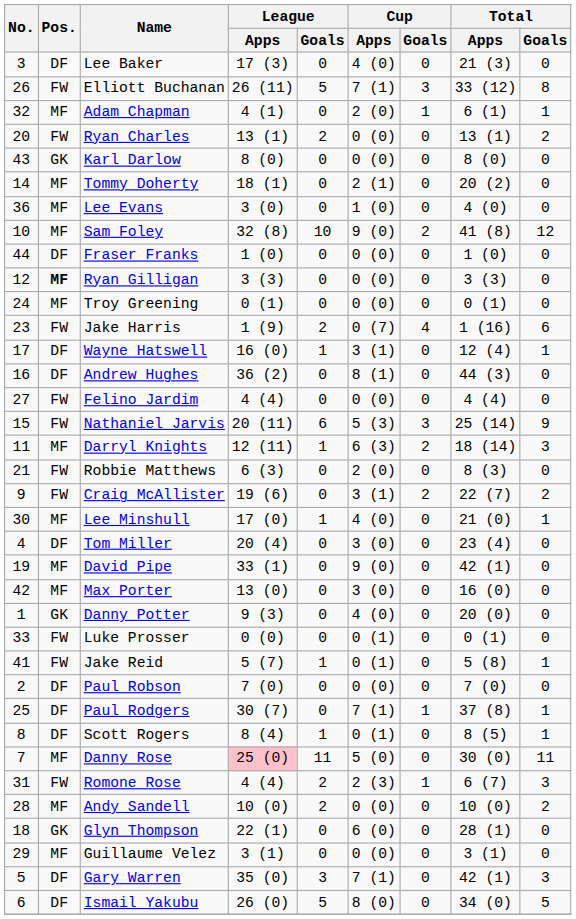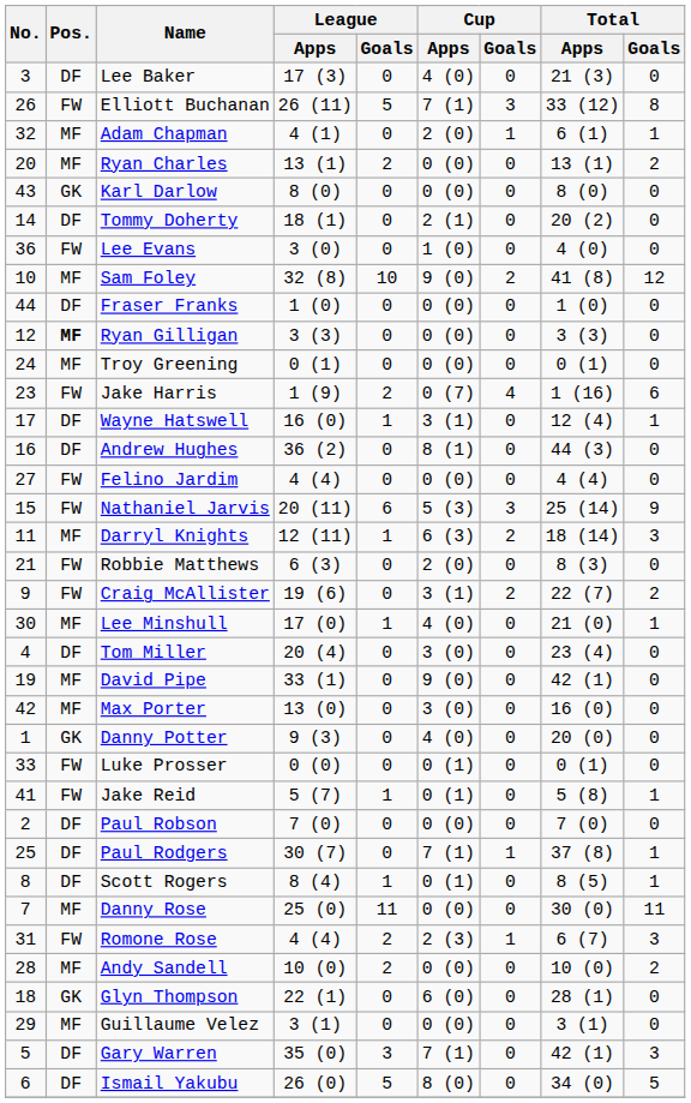 <table class="wikitable" style="text-align:center">
 <tr>
 <th rowspan="2">No.</th>
 <th rowspan="2">Pos.</th>
 <th rowspan="2">Name</th>
 <th colspan="2" width="85">League</th>
 <th colspan="2" width="85">Cup</th>
 <th colspan="2" width="85">Total</th>
 </tr>
 <tr>
 <th>Apps</th>
 <th>Goals</th>
 <th>Apps</th>
 <th>Goals</th>
 <th>Apps</th>
 <th>Goals</th>
 </tr>
 <tr>
 <td>3</td>
 <td>DF</td>
 <td align="left"> Lee Baker</td>
 <td>17 (3)</td>
 <td>0</td>
 <td>4 (0)</td>
 <td>0</td>
 <td>21 (3)</td>
 <td>0</td>
 </tr>
 <tr>
 <td>26</td>
 <td>FW</td>
 <td align="left"> Elliott Buchanan</td>
 <td>26 (11)</td>
 <td>5</td>
 <td>7 (1)</td>
 <td>3</td>
 <td>33 (12)</td>
 <td>8</td>
 </tr>
 <tr>
 <td>32</td>
 <td>MF</td>
 <td align="left"> <a href='#'>Adam Chapman</a></td>
 <td>4 (1)</td>
 <td>0</td>
 <td>2 (0)</td>
 <td>1</td>
 <td>6 (1)</td>
 <td>1</td>
 </tr>
 <tr>
 <td>20</td>
-<td>FW</td>
+<td>MF</td>
 <td align="left"> <a href='#'>Ryan Charles</a></td>
 <td>13 (1)</td>
 <td>2</td>
 <td>0 (0)</td>
 <td>0</td>
 <td>13 (1)</td>
 <td>2</td>
 </tr>
 <tr>
 <td>43</td>
 <td>GK</td>
 <td align="left"> <a href='#'>Karl Darlow</a></td>
 <td>8 (0)</td>
 <td>0</td>
 <td>0 (0)</td>
 <td>0</td>
 <td>8 (0)</td>
 <td>0</td>
 </tr>
 <tr>
 <td>14</td>
-<td>MF</td>
+<td>DF</td>
 <td align="left"> <a href='#'>Tommy Doherty</a></td>
 <td>18 (1)</td>
 <td>0</td>
 <td>2 (1)</td>
 <td>0</td>
 <td>20 (2)</td>
 <td>0</td>
 </tr>
 <tr>
 <td>36</td>
-<td>MF</td>
+<td>FW</td>
 <td align="left"> <a href='#'>Lee Evans</a></td>
 <td>3 (0)</td>
 <td>0</td>
 <td>1 (0)</td>
 <td>0</td>
 <td>4 (0)</td>
 <td>0</td>
 </tr>
 <tr>
 <td>10</td>
 <td>MF</td>
 <td align="left"> <a href='#'>Sam Foley</a></td>
 <td>32 (8)</td>
 <td>10</td>
 <td>9 (0)</td>
 <td>2</td>
 <td>41 (8)</td>
 <td>12</td>
 </tr>
 <tr>
 <td>44</td>
 <td>DF</td>
 <td align="left"> <a href='#'>Fraser Franks</a></td>
 <td>1 (0)</td>
 <td>0</td>
 <td>0 (0)</td>
 <td>0</td>
 <td>1 (0)</td>
 <td>0</td>
 </tr>
 <tr>
 <td>12</td>
 <td><strong>MF</strong></td>
 <td align="left"> <a href='#'>Ryan Gilligan</a></td>
 <td>3 (3)</td>
 <td>0</td>
 <td>0 (0)</td>
 <td>0</td>
 <td>3 (3)</td>
 <td>0</td>
 </tr>
 <tr>
 <td>24</td>
 <td>MF</td>
 <td align="left"> Troy Greening</td>
 <td>0 (1)</td>
 <td>0</td>
 <td>0 (0)</td>
 <td>0</td>
 <td>0 (1)</td>
 <td>0</td>
 </tr>
 <tr>
 <td>23</td>
 <td>FW</td>
 <td align="left"> Jake Harris</td>
 <td>1 (9)</td>
 <td>2</td>
 <td>0 (7)</td>
 <td>4</td>
 <td>1 (16)</td>
 <td>6</td>
 </tr>
 <tr>
 <td>17</td>
 <td>DF</td>
 <td align="left"> <a href='#'>Wayne Hatswell</a></td>
 <td>16 (0)</td>
 <td>1</td>
 <td>3 (1)</td>
 <td>0</td>
 <td>12 (4)</td>
 <td>1</td>
 </tr>
 <tr>
 <td>16</td>
 <td>DF</td>
 <td align="left"> <a href='#'>Andrew Hughes</a></td>
 <td>36 (2)</td>
 <td>0</td>
 <td>8 (1)</td>
 <td>0</td>
 <td>44 (3)</td>
 <td>0</td>
 </tr>
 <tr>
 <td>27</td>
 <td>FW</td>
 <td align="left"> <a href='#'>Felino Jardim</a></td>
 <td>4 (4)</td>
 <td>0</td>
 <td>0 (0)</td>
 <td>0</td>
 <td>4 (4)</td>
 <td>0</td>
 </tr>
 <tr>
 <td>15</td>
 <td>FW</td>
 <td align="left"> <a href='#'>Nathaniel Jarvis</a></td>
 <td>20 (11)</td>
 <td>6</td>
 <td>5 (3)</td>
 <td>3</td>
 <td>25 (14)</td>
 <td>9</td>
 </tr>
 <tr>
 <td>11</td>
 <td>MF</td>
 <td align="left"> <a href='#'>Darryl Knights</a></td>
 <td>12 (11)</td>
 <td>1</td>
 <td>6 (3)</td>
 <td>2</td>
 <td>18 (14)</td>
 <td>3</td>
 </tr>
 <tr>
 <td>21</td>
 <td>FW</td>
 <td align="left"> Robbie Matthews</td>
 <td>6 (3)</td>
 <td>0</td>
 <td>2 (0)</td>
 <td>0</td>
 <td>8 (3)</td>
 <td>0</td>
 </tr>
 <tr>
 <td>9</td>
 <td>FW</td>
 <td align="left"> <a href='#'>Craig McAllister</a></td>
 <td>19 (6)</td>
 <td>0</td>
 <td>3 (1)</td>
 <td>2</td>
 <td>22 (7)</td>
 <td>2</td>
 </tr>
 <tr>
 <td>30</td>
 <td>MF</td>
 <td align="left"> <a href='#'>Lee Minshull</a></td>
 <td>17 (0)</td>
 <td>1</td>
 <td>4 (0)</td>
 <td>0</td>
 <td>21 (0)</td>
 <td>1</td>
 </tr>
 <tr>
 <td>4</td>
 <td>DF</td>
 <td align="left"> <a href='#'>Tom Miller</a></td>
 <td>20 (4)</td>
 <td>0</td>
 <td>3 (0)</td>
 <td>0</td>
 <td>23 (4)</td>
 <td>0</td>
 </tr>
 <tr>
 <td>19</td>
 <td>MF</td>
 <td align="left"> <a href='#'>David Pipe</a></td>
 <td>33 (1)</td>
 <td>0</td>
 <td>9 (0)</td>
 <td>0</td>
 <td>42 (1)</td>
 <td>0</td>
 </tr>
 <tr>
 <td>42</td>
 <td>MF</td>
 <td align="left"> <a href='#'>Max Porter</a></td>
 <td>13 (0)</td>
 <td>0</td>
 <td>3 (0)</td>
 <td>0</td>
 <td>16 (0)</td>
 <td>0</td>
 </tr>
 <tr>
 <td>1</td>
 <td>GK</td>
 <td align="left"> <a href='#'>Danny Potter</a></td>
 <td>9 (3)</td>
 <td>0</td>
 <td>4 (0)</td>
 <td>0</td>
 <td>20 (0)</td>
 <td>0</td>
 </tr>
 <tr>
 <td>33</td>
 <td>FW</td>
 <td align="left"> Luke Prosser</td>
 <td>0 (0)</td>
 <td>0</td>
 <td>0 (1)</td>
 <td>0</td>
 <td>0 (1)</td>
 <td>0</td>
 </tr>
 <tr>
 <td>41</td>
 <td>FW</td>
 <td align="left"> Jake Reid</td>
 <td>5 (7)</td>
 <td>1</td>
 <td>0 (1)</td>
 <td>0</td>
 <td>5 (8)</td>
 <td>1</td>
 </tr>
 <tr>
 <td>2</td>
 <td>DF</td>
 <td align="left"> <a href='#'>Paul Robson</a></td>
 <td>7 (0)</td>
 <td>0</td>
 <td>0 (0)</td>
 <td>0</td>
 <td>7 (0)</td>
 <td>0</td>
 </tr>
 <tr>
 <td>25</td>
 <td>DF</td>
 <td align="left"> <a href='#'>Paul Rodgers</a></td>
 <td>30 (7)</td>
 <td>0</td>
 <td>7 (1)</td>
 <td>1</td>
 <td>37 (8)</td>
 <td>1</td>
 </tr>
 <tr>
 <td>8</td>
 <td>DF</td>
 <td align="left"> Scott Rogers</td>
 <td>8 (4)</td>
 <td>1</td>
 <td>0 (1)</td>
 <td>0</td>
 <td>8 (5)</td>
 <td>1</td>
 </tr>
 <tr>
 <td>7</td>
 <td>MF</td>
 <td align="left"> <a href='#'>Danny Rose</a></td>
-<td style="background: pink;">25 (0)</td>
+<td>25 (0)</td>
 <td>11</td>
-<td>5 (0)</td>
+<td>0 (0)</td>
 <td>0</td>
 <td>30 (0)</td>
 <td>11</td>
 </tr>
 <tr>
 <td>31</td>
 <td>FW</td>
 <td align="left"> <a href='#'>Romone Rose</a></td>
 <td>4 (4)</td>
 <td>2</td>
 <td>2 (3)</td>
 <td>1</td>
 <td>6 (7)</td>
 <td>3</td>
 </tr>
 <tr>
 <td>28</td>
 <td>MF</td>
 <td align="left"> <a href='#'>Andy Sandell</a></td>
 <td>10 (0)</td>
 <td>2</td>
 <td>0 (0)</td>
 <td>0</td>
 <td>10 (0)</td>
 <td>2</td>
 </tr>
 <tr>
 <td>18</td>
 <td>GK</td>
 <td align="left"> <a href='#'>Glyn Thompson</a></td>
 <td>22 (1)</td>
 <td>0</td>
 <td>6 (0)</td>
 <td>0</td>
 <td>28 (1)</td>
 <td>0</td>
 </tr>
 <tr>
 <td>29</td>
 <td>MF</td>
 <td align="left"> Guillaume Velez</td>
 <td>3 (1)</td>
 <td>0</td>
 <td>0 (0)</td>
 <td>0</td>
 <td>3 (1)</td>
 <td>0</td>
 </tr>
 <tr>
 <td>5</td>
 <td>DF</td>
 <td align="left"> <a href='#'>Gary Warren</a></td>
 <td>35 (0)</td>
 <td>3</td>
 <td>7 (1)</td>
 <td>0</td>
 <td>42 (1)</td>
 <td>3</td>
 </tr>
 <tr>
 <td>6</td>
 <td>DF</td>
 <td align="left"> <a href='#'>Ismail Yakubu</a></td>
 <td>26 (0)</td>
 <td>5</td>
 <td>8 (0)</td>
 <td>0</td>
 <td>34 (0)</td>
 <td>5</td>
 </tr>
 <tr>
 </tr>
 </table>
